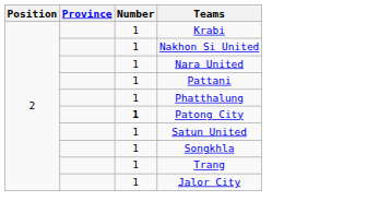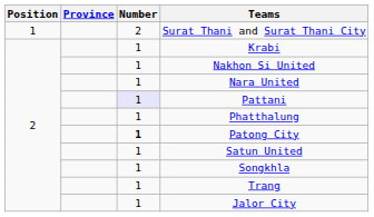 <table class="wikitable">
 <tr>
 <th>Position</th>
 <th><a href='#'>Province</a></th>
 <th>Number</th>
 <th>Teams</th>
+</tr>
+<tr>
+<td align=center>1</td>
+<td></td>
+<td align=center>2</td>
+<td align=center><a href='#'>Surat Thani</a> and <a href='#'>Surat Thani City</a></td>
 </tr>
 <tr>
 <td align=center rowspan="10">2</td>
 <td></td>
 <td align=center>1</td>
 <td align=center><a href='#'>Krabi</a></td>
 </tr>
 <tr>
 <td></td>
 <td align=center>1</td>
 <td align=center><a href='#'>Nakhon Si United</a></td>
 </tr>
 <tr>
 <td></td>
 <td align=center>1</td>
 <td align=center><a href='#'>Nara United</a></td>
 </tr>
 <tr>
 <td></td>
-<td align=center>1</td>
+<td align=center style="background: lavender;">1</td>
 <td align=center><a href='#'>Pattani</a></td>
 </tr>
 <tr>
 <td></td>
 <td align=center>1</td>
 <td align=center><a href='#'>Phatthalung</a></td>
 </tr>
 <tr>
 <td></td>
 <td align=center><strong>1</strong></td>
 <td align=center><a href='#'>Patong City</a></td>
 </tr>
 <tr>
 <td></td>
 <td align=center>1</td>
 <td align=center><a href='#'>Satun United</a></td>
 </tr>
 <tr>
 <td></td>
 <td align=center>1</td>
 <td align=center><a href='#'>Songkhla</a></td>
 </tr>
 <tr>
 <td></td>
 <td align=center>1</td>
 <td align=center><a href='#'>Trang</a></td>
 </tr>
 <tr>
 <td></td>
 <td align=center>1</td>
 <td align=center><a href='#'>Jalor City</a></td>
 </tr>
 </table>
